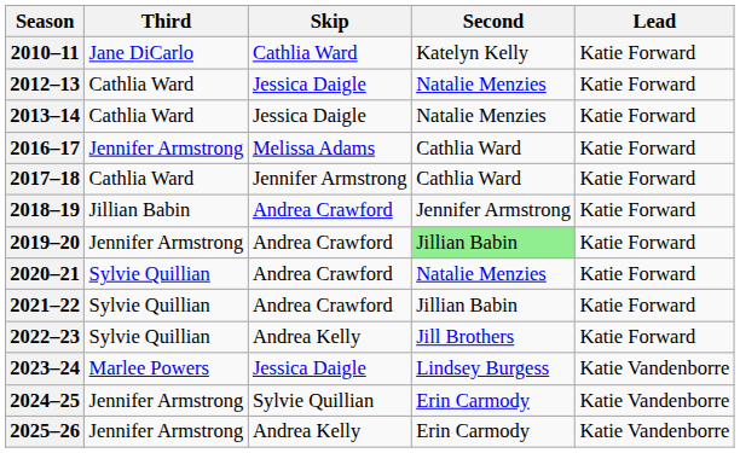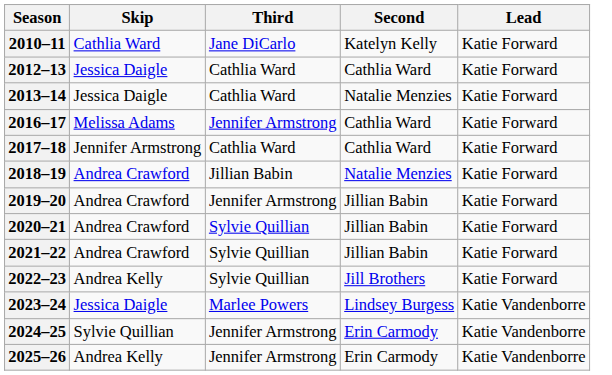 <table class="wikitable">
 <tr>
 <th scope="col">Season</th>
+<th scope="col">Skip</th>
 <th scope="col">Third</th>
-<th scope="col">Skip</th>
 <th scope="col">Second</th>
 <th scope="col">Lead</th>
 </tr>
 <tr>
 <th scope="row">2010–11</th>
+<td><a href='#'>Cathlia Ward</a></td>
 <td><a href='#'>Jane DiCarlo</a></td>
-<td><a href='#'>Cathlia Ward</a></td>
 <td>Katelyn Kelly</td>
 <td>Katie Forward</td>
 </tr>
 <tr>
 <th scope="row">2012–13</th>
+<td><a href='#'>Jessica Daigle</a></td>
 <td>Cathlia Ward</td>
-<td><a href='#'>Jessica Daigle</a></td>
-<td><a href='#'>Natalie Menzies</a></td>
+<td>Cathlia Ward</td>
 <td>Katie Forward</td>
 </tr>
 <tr>
 <th scope="row">2013–14</th>
+<td>Jessica Daigle</td>
 <td>Cathlia Ward</td>
-<td>Jessica Daigle</td>
 <td>Natalie Menzies</td>
 <td>Katie Forward</td>
 </tr>
 <tr>
 <th scope="row">2016–17</th>
+<td><a href='#'>Melissa Adams</a></td>
 <td><a href='#'>Jennifer Armstrong</a></td>
-<td><a href='#'>Melissa Adams</a></td>
 <td>Cathlia Ward</td>
 <td>Katie Forward</td>
 </tr>
 <tr>
 <th scope="row">2017–18</th>
+<td>Jennifer Armstrong</td>
 <td>Cathlia Ward</td>
-<td>Jennifer Armstrong</td>
 <td>Cathlia Ward</td>
 <td>Katie Forward</td>
 </tr>
 <tr>
 <th scope="row">2018–19</th>
+<td><a href='#'>Andrea Crawford</a></td>
 <td>Jillian Babin</td>
-<td><a href='#'>Andrea Crawford</a></td>
-<td>Jennifer Armstrong</td>
+<td><a href='#'>Natalie Menzies</a></td>
 <td>Katie Forward</td>
 </tr>
 <tr>
 <th scope="row">2019–20</th>
+<td>Andrea Crawford</td>
 <td>Jennifer Armstrong</td>
-<td>Andrea Crawford</td>
-<td style="background: lightgreen;">Jillian Babin</td>
+<td>Jillian Babin</td>
 <td>Katie Forward</td>
 </tr>
 <tr>
 <th scope="row">2020–21</th>
+<td>Andrea Crawford</td>
 <td><a href='#'>Sylvie Quillian</a></td>
-<td>Andrea Crawford</td>
-<td><a href='#'>Natalie Menzies</a></td>
+<td>Jillian Babin</td>
 <td>Katie Forward</td>
 </tr>
 <tr>
 <th scope="row">2021–22</th>
+<td>Andrea Crawford</td>
 <td>Sylvie Quillian</td>
-<td>Andrea Crawford</td>
 <td>Jillian Babin</td>
 <td>Katie Forward</td>
 </tr>
 <tr>
 <th scope="row">2022–23</th>
+<td>Andrea Kelly</td>
 <td>Sylvie Quillian</td>
-<td>Andrea Kelly</td>
 <td><a href='#'>Jill Brothers</a></td>
 <td>Katie Forward</td>
 </tr>
 <tr>
 <th scope="row">2023–24</th>
+<td><a href='#'>Jessica Daigle</a></td>
 <td><a href='#'>Marlee Powers</a></td>
-<td><a href='#'>Jessica Daigle</a></td>
 <td><a href='#'>Lindsey Burgess</a></td>
 <td>Katie Vandenborre</td>
 </tr>
 <tr>
 <th scope="row">2024–25</th>
+<td>Sylvie Quillian</td>
 <td>Jennifer Armstrong</td>
-<td>Sylvie Quillian</td>
 <td><a href='#'>Erin Carmody</a></td>
 <td>Katie Vandenborre</td>
 </tr>
 <tr>
 <th scope="row">2025–26</th>
+<td>Andrea Kelly</td>
 <td>Jennifer Armstrong</td>
-<td>Andrea Kelly</td>
 <td>Erin Carmody</td>
 <td>Katie Vandenborre</td>
 </tr>
 </table>
